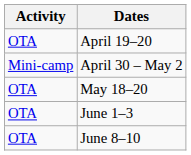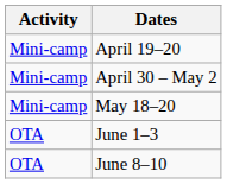 <table class="wikitable" style="font-size: 95%;">
 <tr>
 <th>Activity</th>
 <th>Dates</th>
 </tr>
 <tr>
-<td><a href='#'>OTA</a></td>
+<td><a href='#'>Mini-camp</a></td>
 <td>April 19–20</td>
 </tr>
 <tr>
 <td><a href='#'>Mini-camp</a></td>
 <td>April 30 – May 2</td>
 </tr>
 <tr>
-<td><a href='#'>OTA</a></td>
+<td><a href='#'>Mini-camp</a></td>
 <td>May 18–20</td>
 </tr>
 <tr>
 <td><a href='#'>OTA</a></td>
 <td>June 1–3</td>
 </tr>
 <tr>
 <td><a href='#'>OTA</a></td>
 <td>June 8–10</td>
 </tr>
 </table>
